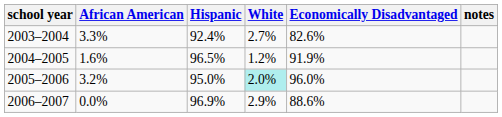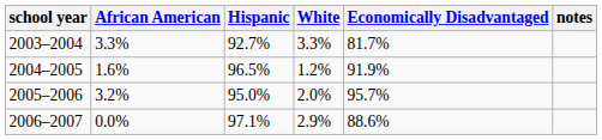 <table class="wikitable">
 <tr>
 <th>school year</th>
 <th><a href='#'>African American</a></th>
 <th><a href='#'>Hispanic</a></th>
 <th><a href='#'>White</a></th>
 <th><a href='#'>Economically Disadvantaged</a></th>
 <th>notes</th>
 </tr>
 <tr>
 <td>2003–2004</td>
 <td>3.3%</td>
-<td>92.4%</td>
-<td>2.7%</td>
-<td>82.6%</td>
+<td>92.7%</td>
+<td>3.3%</td>
+<td>81.7%</td>
 <td></td>
 </tr>
 <tr>
 <td>2004–2005</td>
 <td>1.6%</td>
 <td>96.5%</td>
 <td>1.2%</td>
 <td>91.9%</td>
 <td></td>
 </tr>
 <tr>
 <td>2005–2006</td>
 <td>3.2%</td>
 <td>95.0%</td>
-<td style="background: paleturquoise;">2.0%</td>
-<td>96.0%</td>
+<td>2.0%</td>
+<td>95.7%</td>
 <td></td>
 </tr>
 <tr>
 <td>2006–2007</td>
 <td>0.0%</td>
-<td>96.9%</td>
+<td>97.1%</td>
 <td>2.9%</td>
 <td>88.6%</td>
 <td></td>
 </tr>
 </table>
